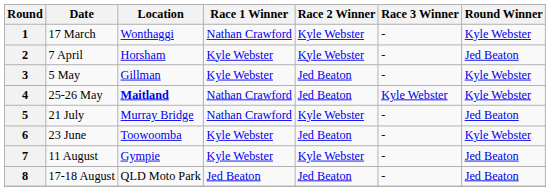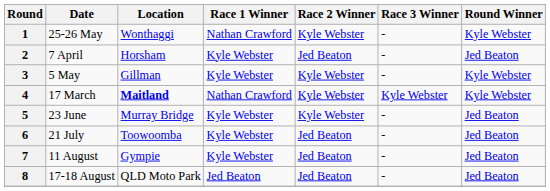 <table class="wikitable" style="font-size: 85%;">
 <tr>
 <th>Round</th>
 <th>Date</th>
 <th>Location</th>
 <th>Race 1 Winner</th>
 <th>Race 2 Winner</th>
 <th>Race 3 Winner</th>
 <th>Round Winner</th>
 </tr>
 <tr>
 <th>1</th>
-<td>17 March</td>
+<td>25-26 May</td>
 <td> <a href='#'>Wonthaggi</a></td>
 <td> <a href='#'>Nathan Crawford</a></td>
 <td> <a href='#'>Kyle Webster</a></td>
 <td>-</td>
 <td> <a href='#'>Kyle Webster</a></td>
 </tr>
 <tr>
 <th>2</th>
 <td>7 April</td>
 <td> <a href='#'>Horsham</a></td>
 <td> <a href='#'>Kyle Webster</a></td>
-<td> <a href='#'>Kyle Webster</a></td>
+<td> <a href='#'>Jed Beaton</a></td>
 <td>-</td>
 <td> <a href='#'>Jed Beaton</a></td>
 </tr>
 <tr>
 <th>3</th>
 <td>5 May</td>
 <td> <a href='#'>Gillman</a></td>
 <td> <a href='#'>Kyle Webster</a></td>
-<td> <a href='#'>Jed Beaton</a></td>
+<td> <a href='#'>Kyle Webster</a></td>
 <td>-</td>
 <td> <a href='#'>Kyle Webster</a></td>
 </tr>
 <tr>
 <th>4</th>
-<td>25-26 May</td>
+<td>17 March</td>
 <td><strong> <a href='#'>Maitland</a></strong></td>
 <td> <a href='#'>Nathan Crawford</a></td>
-<td> <a href='#'>Jed Beaton</a></td>
+<td> <a href='#'>Kyle Webster</a></td>
 <td> <a href='#'>Kyle Webster</a></td>
 <td> <a href='#'>Kyle Webster</a></td>
 </tr>
 <tr>
 <th>5</th>
-<td>21 July</td>
+<td>23 June</td>
 <td> <a href='#'>Murray Bridge</a></td>
-<td> <a href='#'>Nathan Crawford</a></td>
+<td> <a href='#'>Kyle Webster</a></td>
 <td> <a href='#'>Kyle Webster</a></td>
 <td>-</td>
 <td> <a href='#'>Jed Beaton</a></td>
 </tr>
 <tr>
 <th>6</th>
-<td>23 June</td>
+<td>21 July</td>
 <td> <a href='#'>Toowoomba</a></td>
 <td> <a href='#'>Kyle Webster</a></td>
 <td> <a href='#'>Jed Beaton</a></td>
 <td>-</td>
-<td> <a href='#'>Kyle Webster</a></td>
+<td> <a href='#'>Jed Beaton</a></td>
 </tr>
 <tr>
 <th>7</th>
 <td>11 August</td>
 <td> <a href='#'>Gympie</a></td>
 <td> <a href='#'>Kyle Webster</a></td>
-<td> <a href='#'>Kyle Webster</a></td>
+<td> <a href='#'>Jed Beaton</a></td>
 <td>-</td>
 <td> <a href='#'>Jed Beaton</a></td>
 </tr>
 <tr>
 <th>8</th>
 <td>17-18 August</td>
 <td> QLD Moto Park</td>
 <td> <a href='#'>Jed Beaton</a></td>
 <td> <a href='#'>Jed Beaton</a></td>
 <td>-</td>
 <td> <a href='#'>Jed Beaton</a></td>
 </tr>
 <tr>
 </tr>
 </table>
